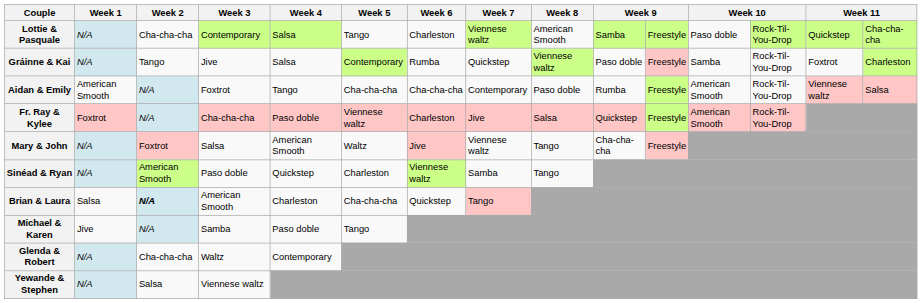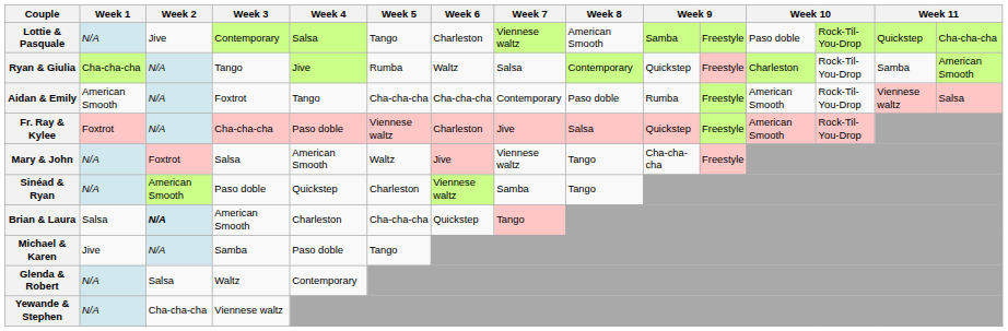 <table class="wikitable" style="text-align:left; font-size:80%; line-height:16px;">
 <tr>
 <th>Couple</th>
 <th>Week 1</th>
 <th>Week 2</th>
 <th>Week 3</th>
 <th>Week 4</th>
 <th>Week 5</th>
 <th>Week 6</th>
 <th>Week 7</th>
 <th>Week 8</th>
 <th colspan="2">Week 9</th>
 <th colspan="2">Week 10</th>
 <th colspan="2">Week 11</th>
 </tr>
 <tr>
 <th>Lottie & Pasquale</th>
 <td style="background:#D1E8EF;"><em>N/A</em></td>
-<td>Cha-cha-cha</td>
+<td>Jive</td>
 <td style="background:#ccff88;">Contemporary</td>
 <td style="background:#ccff88;">Salsa</td>
 <td>Tango</td>
 <td>Charleston <br></td>
 <td style="background:#ccff88;">Viennese waltz</td>
 <td>American Smooth</td>
 <td style="background:#ccff88;">Samba</td>
 <td style="background:#ccff88;">Freestyle <br></td>
 <td>Paso doble</td>
 <td style="background:#ccff88;">Rock-Til-You-Drop</td>
 <td style="background:#ccff88;">Quickstep</td>
 <td style="background:#ccff88;">Cha-cha-cha </td>
 </tr>
 <tr>
-<th>Gráinne & Kai</th>
+<th>Ryan & Giulia</th>
+<td style="background:#ccff88;">Cha-cha-cha</td>
 <td style="background:#D1E8EF;"><em>N/A</em></td>
 <td>Tango</td>
-<td>Jive</td>
+<td style="background:#ccff88;">Jive</td>
+<td>Rumba</td>
+<td>Waltz <br></td>
 <td>Salsa</td>
 <td style="background:#ccff88;">Contemporary</td>
-<td>Rumba <br></td>
 <td>Quickstep</td>
-<td style="background:#ccff88;">Viennese waltz</td>
-<td>Paso doble</td>
 <td style="background:#ffc6c6;">Freestyle <br></td>
+<td style="background:#ccff88;">Charleston</td>
+<td>Rock-Til-You-Drop</td>
 <td>Samba</td>
-<td>Rock-Til-You-Drop</td>
-<td>Foxtrot</td>
-<td style="background:#ccff88;">Charleston </td>
+<td style="background:#ccff88;">American Smooth </td>
 </tr>
 <tr>
 <th>Aidan & Emily</th>
 <td>American Smooth</td>
 <td style="background:#D1E8EF;"><em>N/A</em></td>
 <td>Foxtrot</td>
 <td>Tango</td>
 <td>Cha-cha-cha</td>
 <td>Cha-cha-cha <br></td>
 <td>Contemporary</td>
 <td>Paso doble</td>
 <td>Rumba</td>
 <td style="background:#ccff88;">Freestyle <br></td>
 <td>American Smooth</td>
 <td>Rock-Til-You-Drop</td>
 <td style="background:#ffc6c6">Viennese waltz</td>
 <td style="background:#ffc6c6;">Salsa </td>
 </tr>
 <tr>
 <th>Fr. Ray & Kylee</th>
 <td style="background:#ffc6c6;">Foxtrot</td>
 <td style="background:#D1E8EF;"><em>N/A</em></td>
 <td style="background:#ffc6c6;">Cha-cha-cha</td>
 <td style="background:#ffc6c6;">Paso doble</td>
 <td style="background:#ffc6c6;">Viennese waltz</td>
 <td style="background:#ffc6c6;">Charleston <br></td>
 <td style="background:#ffc6c6;">Jive</td>
 <td style="background:#ffc6c6;">Salsa</td>
 <td style="background:#ffc6c6;">Quickstep</td>
 <td style="background:#ccff88;">Freestyle <br></td>
 <td style="background:#ffc6c6;">American Smooth</td>
 <td style="background:#ffc6c6;">Rock-Til-You-Drop</td>
 <td colspan="2" style="background:darkgrey;"></td>
 </tr>
 <tr>
 <th>Mary & John</th>
 <td style="background:#D1E8EF;"><em>N/A</em></td>
 <td style="background:#ffc6c6;">Foxtrot</td>
 <td>Salsa</td>
 <td>American Smooth</td>
 <td>Waltz</td>
 <td style="background:#ffc6c6;">Jive <br></td>
 <td>Viennese waltz</td>
 <td>Tango</td>
 <td>Cha-cha-cha</td>
 <td style="background:#ffc6c6;">Freestyle <br></td>
 <td colspan="4" style="background:darkgrey;"></td>
 </tr>
 <tr>
 <th>Sinéad & Ryan</th>
 <td style="background:#D1E8EF;"><em>N/A</em></td>
 <td style="background:#ccff88;">American Smooth</td>
 <td>Paso doble</td>
 <td>Quickstep</td>
 <td>Charleston</td>
 <td style="background:#ccff88;">Viennese waltz <br></td>
 <td>Samba</td>
 <td>Tango</td>
 <td colspan="6" style="background:darkgrey;"></td>
 </tr>
 <tr>
 <th>Brian & Laura</th>
 <td>Salsa</td>
 <td style="background:#D1E8EF;"><strong><em>N/A</em></strong></td>
 <td>American Smooth</td>
 <td>Charleston</td>
 <td>Cha-cha-cha</td>
 <td>Quickstep <br></td>
 <td style="background:#ffc6c6;">Tango</td>
 <td colspan="7" style="background:darkgrey;"></td>
 </tr>
 <tr>
 <th>Michael & Karen</th>
 <td>Jive</td>
 <td style="background:#D1E8EF;"><em>N/A</em></td>
 <td>Samba</td>
 <td>Paso doble</td>
 <td>Tango</td>
 <td colspan="9" style="background:darkgrey;"></td>
 </tr>
 <tr>
 <th>Glenda & Robert</th>
 <td style="background:#D1E8EF;"><em>N/A</em></td>
-<td>Cha-cha-cha</td>
+<td>Salsa</td>
 <td>Waltz</td>
 <td>Contemporary</td>
 <td colspan="10" style="background:darkgrey;"></td>
 </tr>
 <tr>
 <th>Yewande & Stephen</th>
 <td style="background:#D1E8EF;"><em>N/A</em></td>
-<td>Salsa</td>
+<td>Cha-cha-cha</td>
 <td>Viennese waltz</td>
 <td colspan="11" style="background:darkgrey;"></td>
 </tr>
 </table>
